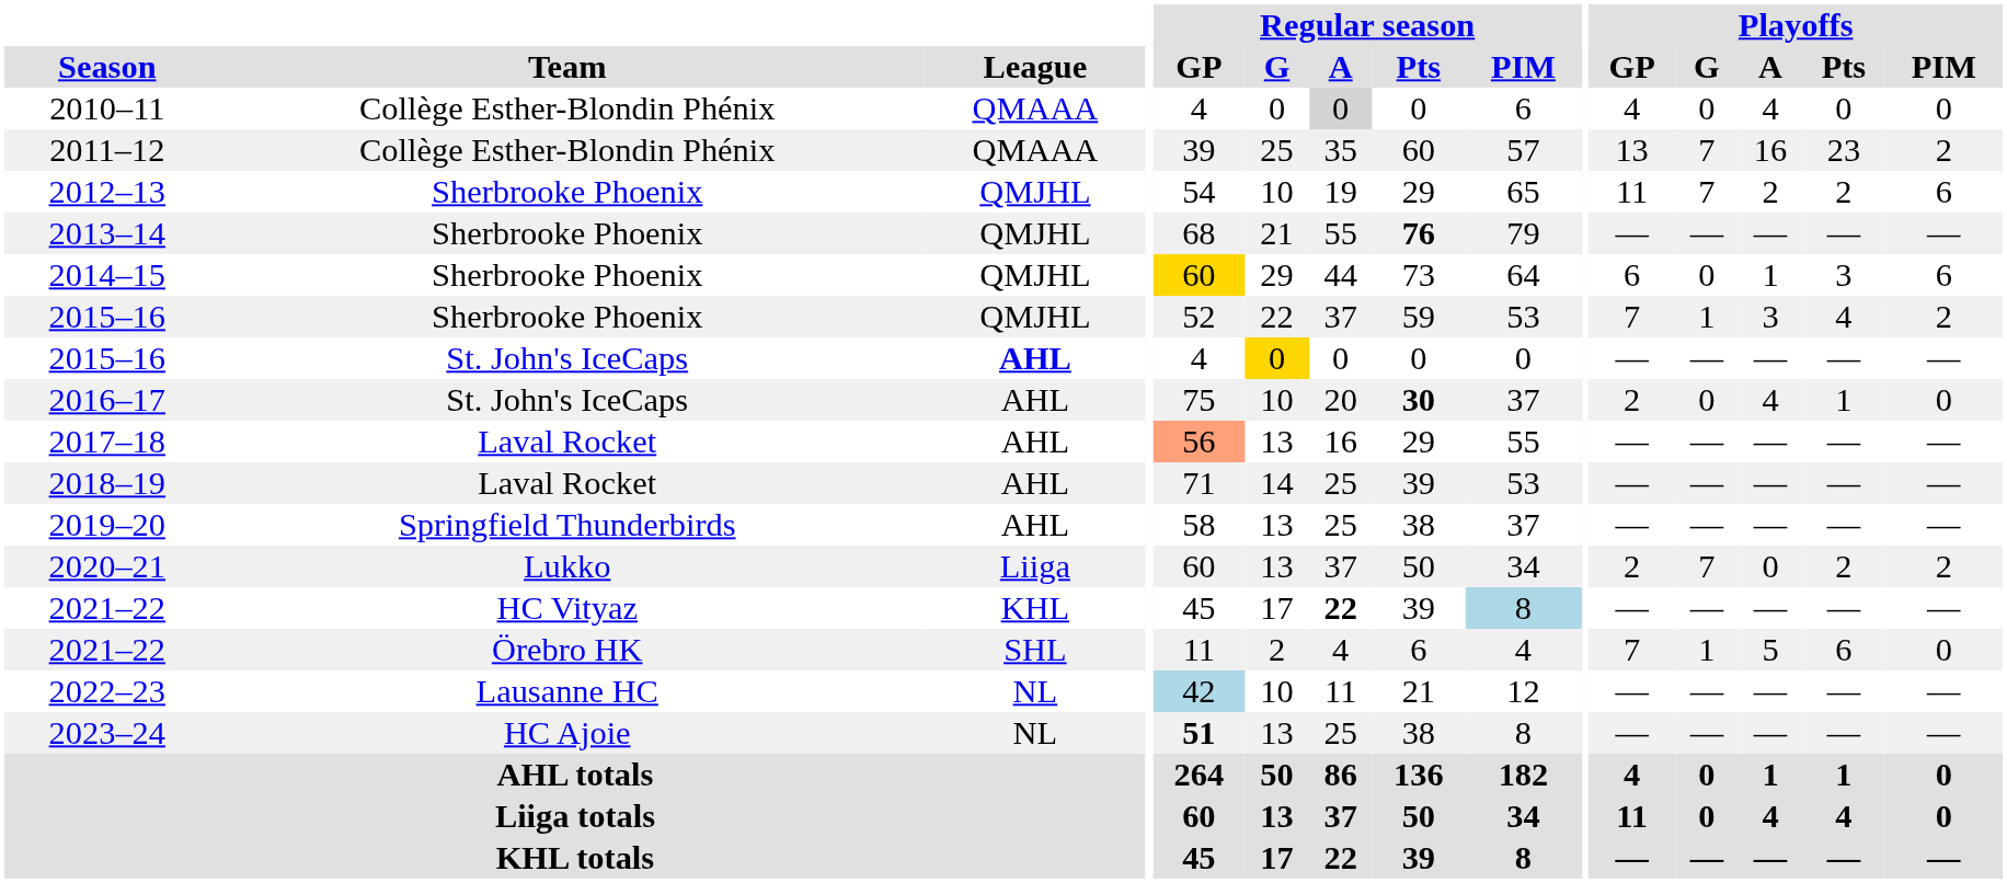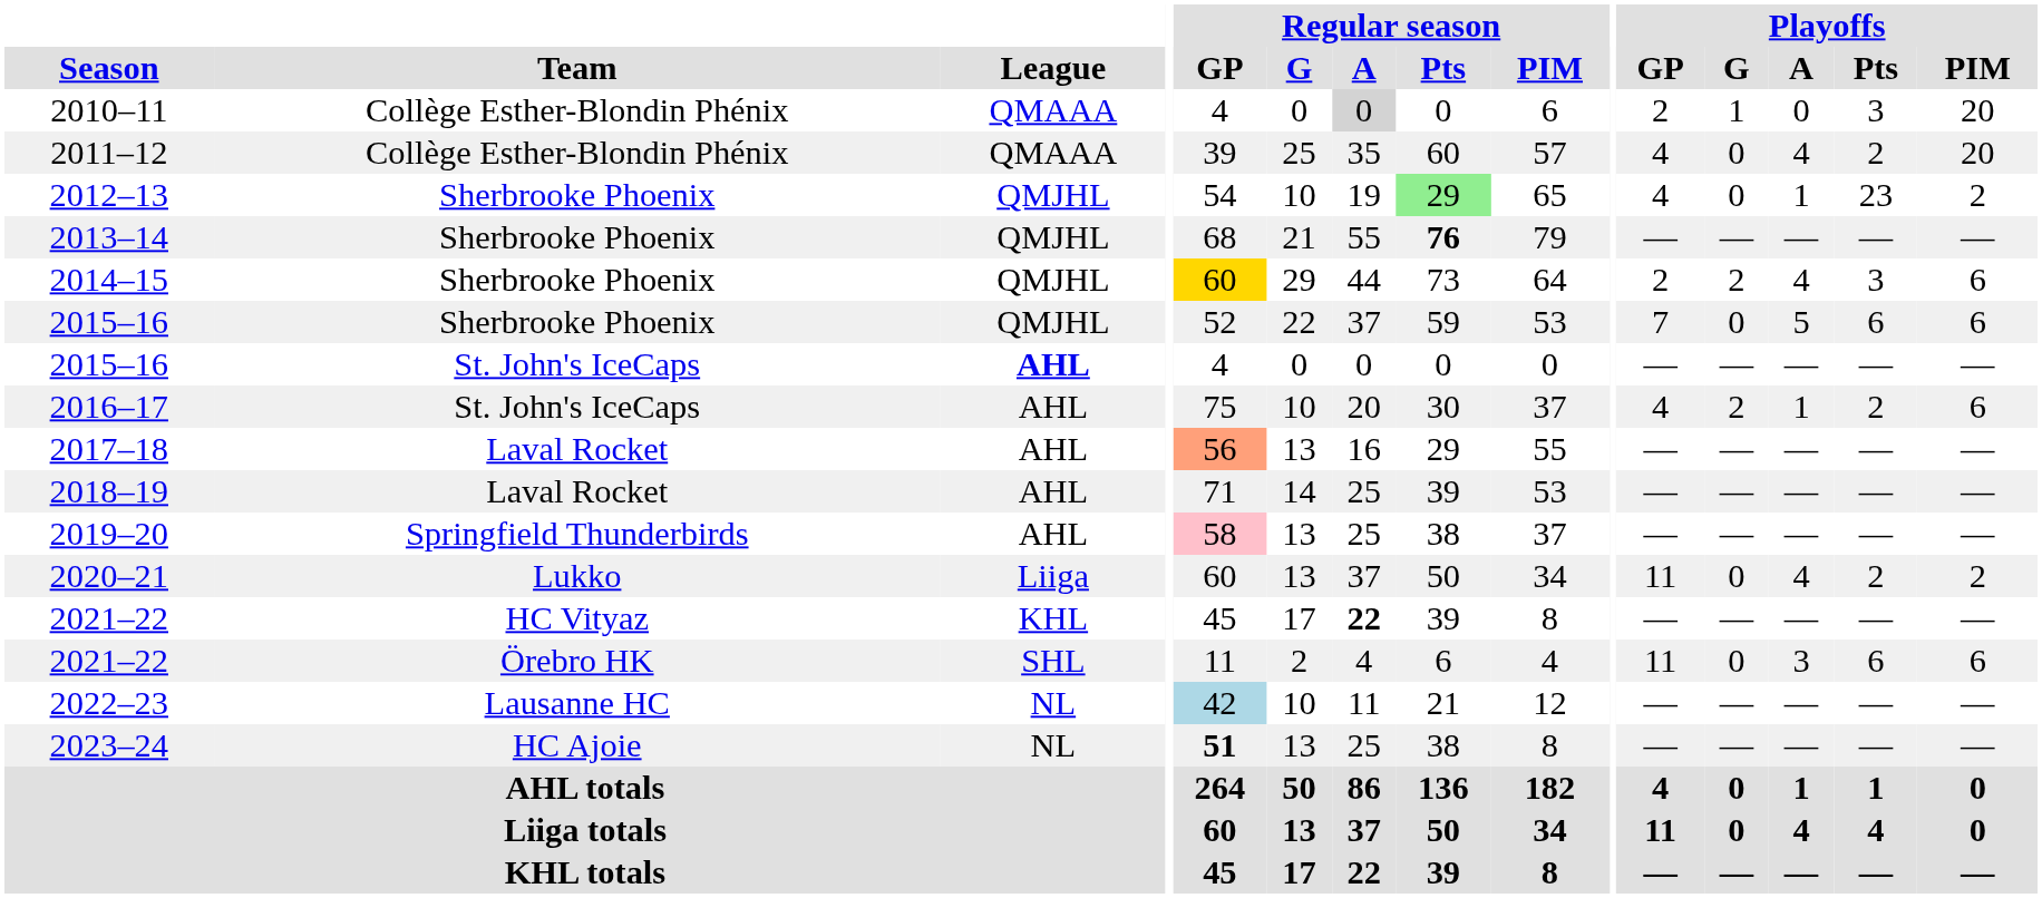 <table border="0" cellpadding="1" cellspacing="0" style="text-align:center; width:60em">
 <tr bgcolor="#e0e0e0">
 <th colspan="3" bgcolor="#ffffff"></th>
 <th rowspan="99" bgcolor="#ffffff"></th>
 <th colspan="5"><a href='#'>Regular season</a></th>
 <th rowspan="99" bgcolor="#ffffff"></th>
 <th colspan="5"><a href='#'>Playoffs</a></th>
 </tr>
 <tr bgcolor="#e0e0e0">
 <th><a href='#'>Season</a></th>
 <th>Team</th>
 <th>League</th>
 <th>GP</th>
 <th><a href='#'>G</a></th>
 <th><a href='#'>A</a></th>
 <th><a href='#'>Pts</a></th>
 <th><a href='#'>PIM</a></th>
 <th>GP</th>
 <th>G</th>
 <th>A</th>
 <th>Pts</th>
 <th>PIM</th>
 </tr>
 <tr>
 <td>2010–11</td>
 <td>Collège Esther-Blondin Phénix</td>
 <td><a href='#'>QMAAA</a></td>
 <td>4</td>
 <td>0</td>
 <td style="background: lightgrey;">0</td>
 <td>0</td>
 <td>6</td>
-<td>4</td>
+<td>2</td>
+<td>1</td>
 <td>0</td>
-<td>4</td>
-<td>0</td>
-<td>0</td>
+<td>3</td>
+<td>20</td>
 </tr>
 <tr bgcolor="#f0f0f0">
 <td>2011–12</td>
 <td>Collège Esther-Blondin Phénix</td>
 <td>QMAAA</td>
 <td>39</td>
 <td>25</td>
 <td>35</td>
 <td>60</td>
 <td>57</td>
-<td>13</td>
-<td>7</td>
-<td>16</td>
-<td>23</td>
+<td>4</td>
+<td>0</td>
+<td>4</td>
 <td>2</td>
+<td>20</td>
 </tr>
 <tr>
 <td><a href='#'>2012–13</a></td>
 <td><a href='#'>Sherbrooke Phoenix</a></td>
 <td><a href='#'>QMJHL</a></td>
 <td>54</td>
 <td>10</td>
 <td>19</td>
-<td>29</td>
+<td style="background: lightgreen;">29</td>
 <td>65</td>
-<td>11</td>
-<td>7</td>
+<td>4</td>
+<td>0</td>
+<td>1</td>
+<td>23</td>
 <td>2</td>
-<td>2</td>
-<td>6</td>
 </tr>
 <tr bgcolor="#f0f0f0">
 <td><a href='#'>2013–14</a></td>
 <td>Sherbrooke Phoenix</td>
 <td>QMJHL</td>
 <td>68</td>
 <td>21</td>
 <td>55</td>
 <td><strong>76</strong></td>
 <td>79</td>
 <td>—</td>
 <td>—</td>
 <td>—</td>
 <td>—</td>
 <td>—</td>
 </tr>
 <tr>
 <td><a href='#'>2014–15</a></td>
 <td>Sherbrooke Phoenix</td>
 <td>QMJHL</td>
 <td style="background: gold;">60</td>
 <td>29</td>
 <td>44</td>
 <td>73</td>
 <td>64</td>
-<td>6</td>
-<td>0</td>
-<td>1</td>
+<td>2</td>
+<td>2</td>
+<td>4</td>
 <td>3</td>
 <td>6</td>
 </tr>
 <tr bgcolor="#f0f0f0">
 <td><a href='#'>2015–16</a></td>
 <td>Sherbrooke Phoenix</td>
 <td>QMJHL</td>
 <td>52</td>
 <td>22</td>
 <td>37</td>
 <td>59</td>
 <td>53</td>
 <td>7</td>
-<td>1</td>
-<td>3</td>
-<td>4</td>
-<td>2</td>
+<td>0</td>
+<td>5</td>
+<td>6</td>
+<td>6</td>
 </tr>
 <tr>
 <td><a href='#'>2015–16</a></td>
 <td><a href='#'>St. John's IceCaps</a></td>
 <td><strong><a href='#'>AHL</a></strong></td>
 <td>4</td>
-<td style="background: gold;">0</td>
+<td>0</td>
 <td>0</td>
 <td>0</td>
 <td>0</td>
 <td>—</td>
 <td>—</td>
 <td>—</td>
 <td>—</td>
 <td>—</td>
 </tr>
 <tr bgcolor="#f0f0f0">
 <td><a href='#'>2016–17</a></td>
 <td>St. John's IceCaps</td>
 <td>AHL</td>
 <td>75</td>
 <td>10</td>
 <td>20</td>
-<td><strong>30</strong></td>
+<td>30</td>
 <td>37</td>
+<td>4</td>
 <td>2</td>
-<td>0</td>
-<td>4</td>
 <td>1</td>
-<td>0</td>
+<td>2</td>
+<td>6</td>
 </tr>
 <tr>
 <td><a href='#'>2017–18</a></td>
 <td><a href='#'>Laval Rocket</a></td>
 <td>AHL</td>
 <td style="background: lightsalmon;">56</td>
 <td>13</td>
 <td>16</td>
 <td>29</td>
 <td>55</td>
 <td>—</td>
 <td>—</td>
 <td>—</td>
 <td>—</td>
 <td>—</td>
 </tr>
 <tr bgcolor="#f0f0f0">
 <td><a href='#'>2018–19</a></td>
 <td>Laval Rocket</td>
 <td>AHL</td>
 <td>71</td>
 <td>14</td>
 <td>25</td>
 <td>39</td>
 <td>53</td>
 <td>—</td>
 <td>—</td>
 <td>—</td>
 <td>—</td>
 <td>—</td>
 </tr>
 <tr>
 <td><a href='#'>2019–20</a></td>
 <td><a href='#'>Springfield Thunderbirds</a></td>
 <td>AHL</td>
-<td>58</td>
+<td style="background: pink;">58</td>
 <td>13</td>
 <td>25</td>
 <td>38</td>
 <td>37</td>
 <td>—</td>
 <td>—</td>
 <td>—</td>
 <td>—</td>
 <td>—</td>
 </tr>
 <tr bgcolor="#f0f0f0">
 <td><a href='#'>2020–21</a></td>
 <td><a href='#'>Lukko</a></td>
 <td><a href='#'>Liiga</a></td>
 <td>60</td>
 <td>13</td>
 <td>37</td>
 <td>50</td>
 <td>34</td>
-<td>2</td>
-<td>7</td>
+<td>11</td>
 <td>0</td>
+<td>4</td>
 <td>2</td>
 <td>2</td>
 </tr>
 <tr>
 <td><a href='#'>2021–22</a></td>
 <td><a href='#'>HC Vityaz</a></td>
 <td><a href='#'>KHL</a></td>
 <td>45</td>
 <td>17</td>
 <td><strong>22</strong></td>
 <td>39</td>
-<td style="background: lightblue;">8</td>
+<td>8</td>
 <td>—</td>
 <td>—</td>
 <td>—</td>
 <td>—</td>
 <td>—</td>
 </tr>
 <tr bgcolor="#f0f0f0">
 <td><a href='#'>2021–22</a></td>
 <td><a href='#'>Örebro HK</a></td>
 <td><a href='#'>SHL</a></td>
 <td>11</td>
 <td>2</td>
 <td>4</td>
 <td>6</td>
 <td>4</td>
-<td>7</td>
-<td>1</td>
-<td>5</td>
+<td>11</td>
+<td>0</td>
+<td>3</td>
 <td>6</td>
-<td>0</td>
+<td>6</td>
 </tr>
 <tr>
 <td><a href='#'>2022–23</a></td>
 <td><a href='#'>Lausanne HC</a></td>
 <td><a href='#'>NL</a></td>
 <td style="background: lightblue;">42</td>
 <td>10</td>
 <td>11</td>
 <td>21</td>
 <td>12</td>
 <td>—</td>
 <td>—</td>
 <td>—</td>
 <td>—</td>
 <td>—</td>
 </tr>
 <tr bgcolor="#f0f0f0">
 <td><a href='#'>2023–24</a></td>
 <td><a href='#'>HC Ajoie</a></td>
 <td>NL</td>
 <td><strong>51</strong></td>
 <td>13</td>
 <td>25</td>
 <td>38</td>
 <td>8</td>
 <td>—</td>
 <td>—</td>
 <td>—</td>
 <td>—</td>
 <td>—</td>
 </tr>
 <tr bgcolor="#e0e0e0">
 <th colspan="3">AHL totals</th>
 <th>264</th>
 <th>50</th>
 <th>86</th>
 <th>136</th>
 <th>182</th>
 <th>4</th>
 <th>0</th>
 <th>1</th>
 <th>1</th>
 <th>0</th>
 </tr>
 <tr bgcolor="#e0e0e0">
 <th colspan="3">Liiga totals</th>
 <th>60</th>
 <th>13</th>
 <th>37</th>
 <th>50</th>
 <th>34</th>
 <th>11</th>
 <th>0</th>
 <th>4</th>
 <th>4</th>
 <th>0</th>
 </tr>
 <tr bgcolor="#e0e0e0">
 <th colspan="3">KHL totals</th>
 <th>45</th>
 <th>17</th>
 <th>22</th>
 <th>39</th>
 <th>8</th>
 <th>—</th>
 <th>—</th>
 <th>—</th>
 <th>—</th>
 <th>—</th>
 </tr>
 </table>
